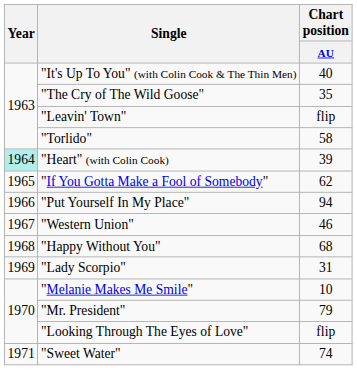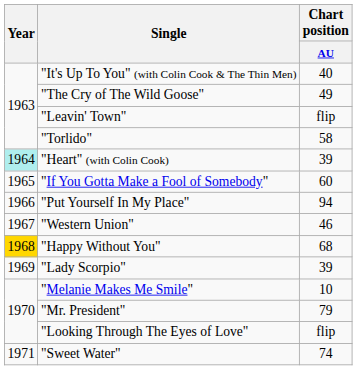 <table class="wikitable">
 <tr>
 <th rowspan="2">Year</th>
 <th rowspan="2">Single</th>
 <th colspan="1">Chart position</th>
 </tr>
 <tr>
 <th style="width:50px;"><small><a href='#'>AU</a></small></th>
 </tr>
 <tr>
 <td rowspan="4">1963</td>
 <td>"It's Up To You" <small>(with Colin Cook & The Thin Men)</small></td>
 <td style="text-align:center;">40</td>
 </tr>
 <tr>
 <td>"The Cry of The Wild Goose"</td>
-<td style="text-align:center;">35</td>
+<td style="text-align:center;">49</td>
 </tr>
 <tr>
 <td>"Leavin' Town"</td>
 <td style="text-align:center;">flip</td>
 </tr>
 <tr>
 <td>"Torlido"</td>
 <td style="text-align:center;">58</td>
 </tr>
 <tr>
 <td style="background: paleturquoise;">1964</td>
 <td>"Heart" <small>(with Colin Cook)</small></td>
 <td style="text-align:center;">39</td>
 </tr>
 <tr>
 <td>1965</td>
 <td>"<a href='#'>If You Gotta Make a Fool of Somebody</a>"</td>
-<td style="text-align:center;">62</td>
+<td style="text-align:center;">60</td>
 </tr>
 <tr>
 <td>1966</td>
 <td>"Put Yourself In My Place"</td>
 <td style="text-align:center;">94</td>
 </tr>
 <tr>
 <td>1967</td>
 <td>"Western Union"</td>
 <td style="text-align:center;">46</td>
 </tr>
 <tr>
-<td>1968</td>
+<td style="background: gold;">1968</td>
 <td>"Happy Without You"</td>
 <td style="text-align:center;">68</td>
 </tr>
 <tr>
 <td>1969</td>
 <td>"Lady Scorpio"</td>
-<td style="text-align:center;">31</td>
+<td style="text-align:center;">39</td>
 </tr>
 <tr>
 <td rowspan="3">1970</td>
 <td>"<a href='#'>Melanie Makes Me Smile</a>"</td>
 <td style="text-align:center;">10</td>
 </tr>
 <tr>
 <td>"Mr. President"</td>
 <td style="text-align:center;">79</td>
 </tr>
 <tr>
 <td>"Looking Through The Eyes of Love"</td>
 <td style="text-align:center;">flip</td>
 </tr>
 <tr>
 <td>1971</td>
 <td>"Sweet Water"</td>
 <td style="text-align:center;">74</td>
 </tr>
 </table>
